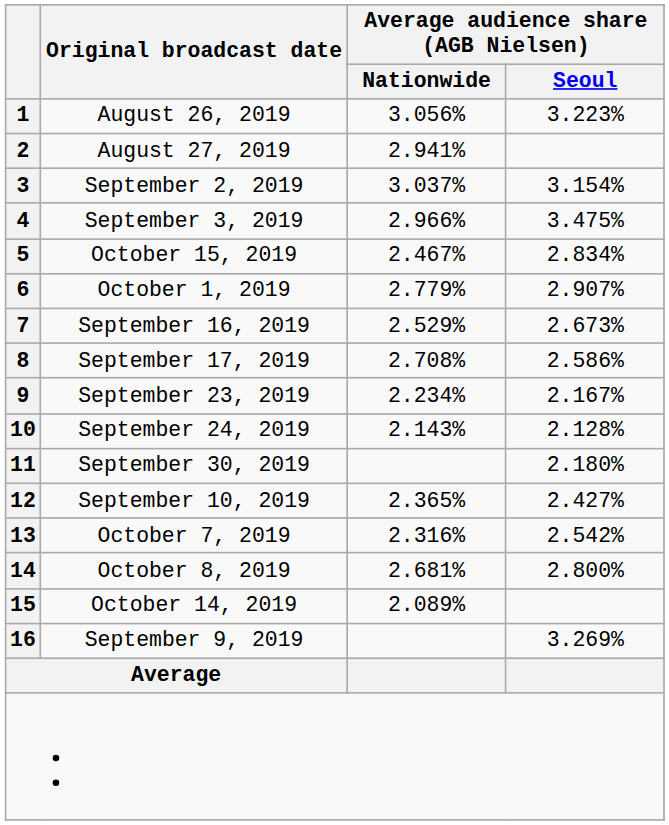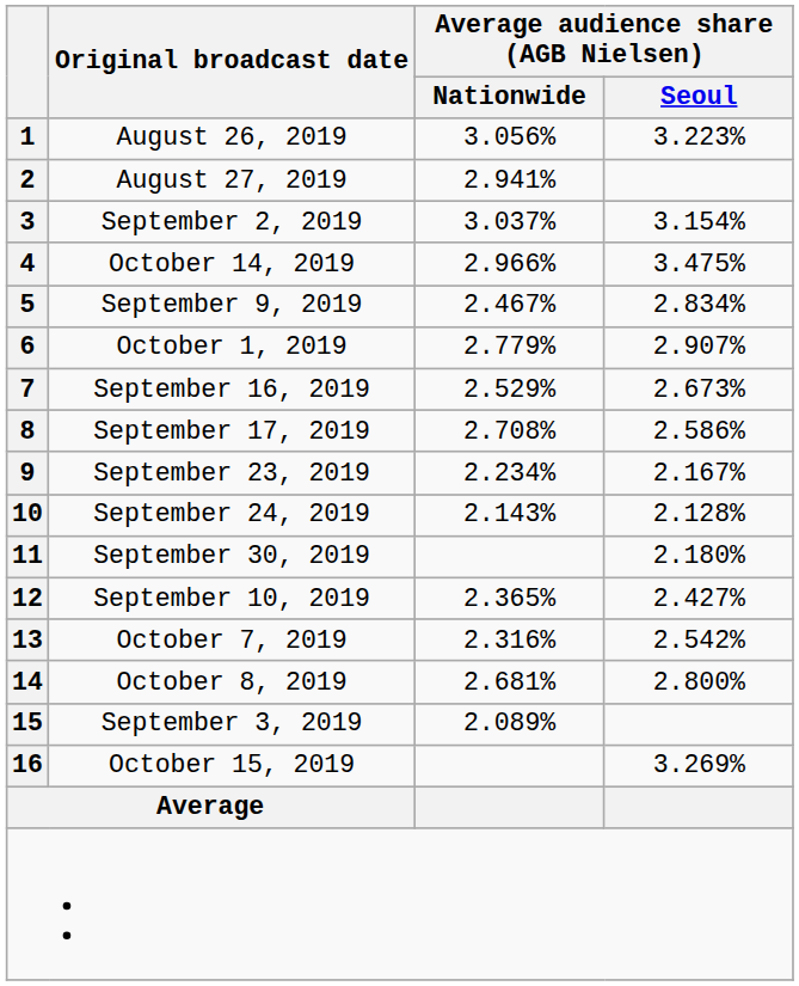 <table class="wikitable" style="text-align:center;max-width:450px; margin-left: auto; margin-right: auto; border: none;">
 <tr>
 </tr>
 <tr>
 <th rowspan="2"></th>
 <th rowspan="2">Original broadcast date</th>
 <th colspan="2">Average audience share<br>(AGB Nielsen)</th>
 </tr>
 <tr>
 <th width="90">Nationwide</th>
 <th width="90"><a href='#'>Seoul</a></th>
 </tr>
 <tr>
 <th>1</th>
 <td>August 26, 2019</td>
 <td>3.056%</td>
 <td>3.223%</td>
 </tr>
 <tr>
 <th>2</th>
 <td>August 27, 2019</td>
 <td>2.941%</td>
 <td></td>
 </tr>
 <tr>
 <th>3</th>
 <td>September 2, 2019</td>
 <td>3.037%</td>
 <td>3.154%</td>
 </tr>
 <tr>
 <th>4</th>
-<td>September 3, 2019</td>
+<td>October 14, 2019</td>
 <td>2.966%</td>
 <td>3.475%</td>
 </tr>
 <tr>
 <th>5</th>
-<td>October 15, 2019</td>
+<td>September 9, 2019</td>
 <td>2.467%</td>
 <td>2.834%</td>
 </tr>
 <tr>
 <th>6</th>
 <td>October 1, 2019</td>
 <td>2.779%</td>
 <td>2.907%</td>
 </tr>
 <tr>
 <th>7</th>
 <td>September 16, 2019</td>
 <td>2.529%</td>
 <td>2.673%</td>
 </tr>
 <tr>
 <th>8</th>
 <td>September 17, 2019</td>
 <td>2.708%</td>
 <td>2.586%</td>
 </tr>
 <tr>
 <th>9</th>
 <td>September 23, 2019</td>
 <td>2.234%</td>
 <td>2.167%</td>
 </tr>
 <tr>
 <th>10</th>
 <td>September 24, 2019</td>
 <td>2.143%</td>
 <td>2.128%</td>
 </tr>
 <tr>
 <th>11</th>
 <td>September 30, 2019</td>
 <td></td>
 <td>2.180%</td>
 </tr>
 <tr>
 <th>12</th>
 <td>September 10, 2019</td>
 <td>2.365%</td>
 <td>2.427%</td>
 </tr>
 <tr>
 <th>13</th>
 <td>October 7, 2019</td>
 <td>2.316%</td>
 <td>2.542%</td>
 </tr>
 <tr>
 <th>14</th>
 <td>October 8, 2019</td>
 <td>2.681%</td>
 <td>2.800%</td>
 </tr>
 <tr>
 <th>15</th>
-<td>October 14, 2019</td>
+<td>September 3, 2019</td>
 <td>2.089%</td>
 <td></td>
 </tr>
 <tr>
 <th>16</th>
-<td>September 9, 2019</td>
+<td>October 15, 2019</td>
 <td></td>
 <td>3.269%</td>
 </tr>
 <tr>
 <th colspan="2">Average</th>
 <th></th>
 <th></th>
 </tr>
 <tr>
 <td colspan="6"><br><ul><li></li><li></li></ul></td>
 </tr>
 </table>
